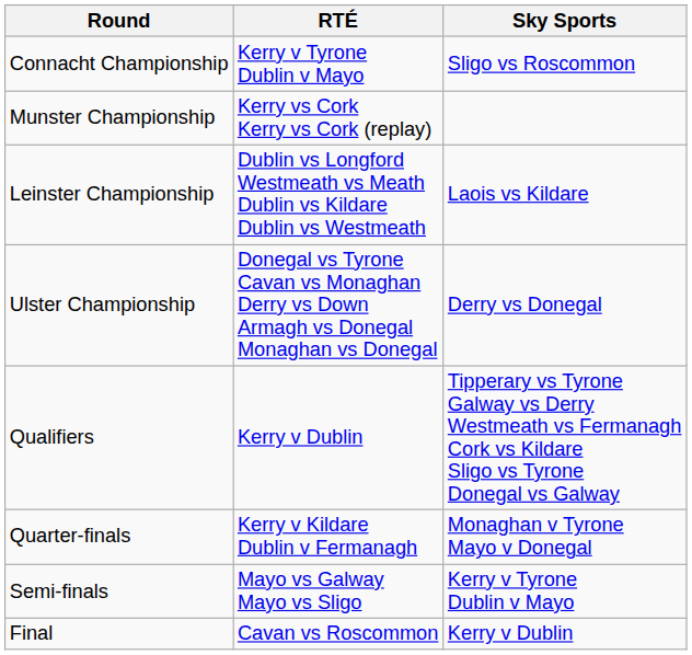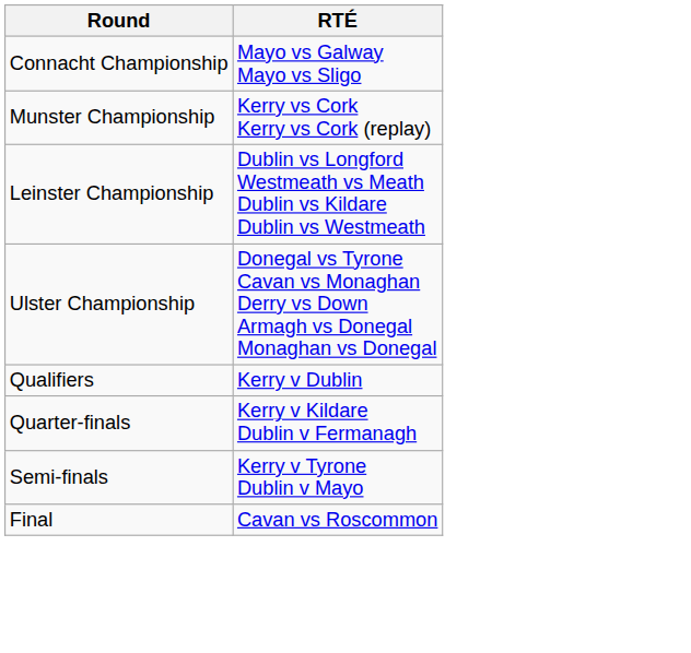 <table class="wikitable">
 <tr>
 <th>Round</th>
 <th>RTÉ</th>
-<th>Sky Sports</th>
 </tr>
 <tr>
 <td>Connacht Championship</td>
-<td><a href='#'>Kerry v Tyrone</a> <br> <a href='#'>Dublin v Mayo</a> <br></td>
-<td><a href='#'>Sligo vs Roscommon</a> <br></td>
+<td><a href='#'>Mayo vs Galway</a> <br> <a href='#'>Mayo vs Sligo</a> <br></td>
 </tr>
 <tr>
 <td>Munster Championship</td>
 <td><a href='#'>Kerry vs Cork</a> <br> <a href='#'>Kerry vs Cork</a> (replay) <br></td>
-<td></td>
 </tr>
 <tr>
 <td>Leinster Championship</td>
 <td><a href='#'>Dublin vs Longford</a><br> <a href='#'>Westmeath vs Meath</a> <br> <a href='#'>Dublin vs Kildare</a> <br> <a href='#'>Dublin vs Westmeath</a> <br></td>
-<td><a href='#'>Laois vs Kildare</a><br></td>
 </tr>
 <tr>
 <td>Ulster Championship</td>
 <td><a href='#'>Donegal vs Tyrone</a><br> <a href='#'>Cavan vs Monaghan</a> <br> <a href='#'>Derry vs Down</a> <br> <a href='#'>Armagh vs Donegal</a> <br> <a href='#'>Monaghan vs Donegal</a> <br></td>
-<td><a href='#'>Derry vs Donegal</a> <br></td>
 </tr>
 <tr>
 <td>Qualifiers</td>
 <td><a href='#'>Kerry v Dublin</a></td>
-<td><a href='#'>Tipperary vs Tyrone</a> <br> <a href='#'>Galway vs Derry</a> <br> <a href='#'>Westmeath vs Fermanagh</a> <br> <a href='#'>Cork vs Kildare</a> <br> <a href='#'>Sligo vs Tyrone</a> <br> <a href='#'>Donegal vs Galway</a> <br></td>
 </tr>
 <tr>
 <td>Quarter-finals</td>
 <td><a href='#'>Kerry v Kildare</a> <br> <a href='#'>Dublin v Fermanagh</a> <br></td>
-<td><a href='#'>Monaghan v Tyrone</a> <br> <a href='#'>Mayo v Donegal</a> <br></td>
 </tr>
 <tr>
 <td>Semi-finals</td>
-<td><a href='#'>Mayo vs Galway</a> <br> <a href='#'>Mayo vs Sligo</a> <br></td>
 <td><a href='#'>Kerry v Tyrone</a> <br> <a href='#'>Dublin v Mayo</a> <br></td>
 </tr>
 <tr>
 <td>Final</td>
 <td><a href='#'>Cavan vs Roscommon</a></td>
-<td><a href='#'>Kerry v Dublin</a></td>
 </tr>
 </table>
